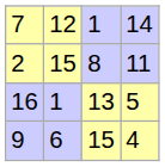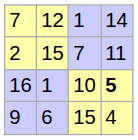 <table class="wikitable" style="float: left;">
 <tr>
 <td style="background-color: #ffffaa">7</td>
 <td style="background-color: #ffffaa">12</td>
 <td style="background-color: #ccccff">1</td>
 <td style="background-color: #ccccff">14</td>
 </tr>
 <tr>
 <td style="background-color: #ffffaa">2</td>
 <td style="background-color: #ffffaa">15</td>
-<td style="background-color: #ccccff">8</td>
+<td style="background-color: #ccccff">7</td>
 <td style="background-color: #ccccff">11</td>
 </tr>
 <tr>
 <td style="background-color: #ccccff">16</td>
 <td style="background-color: #ccccff">1</td>
-<td style="background-color: #ffffaa">13</td>
-<td style="background-color: #ffffaa">5</td>
+<td style="background-color: #ffffaa">10</td>
+<td style="background-color: #ffffaa"><strong>5</strong></td>
 </tr>
 <tr>
 <td style="background-color: #ccccff">9</td>
 <td style="background-color: #ccccff">6</td>
 <td style="background-color: #ffffaa">15</td>
 <td style="background-color: #ffffaa">4</td>
 </tr>
 </table>
